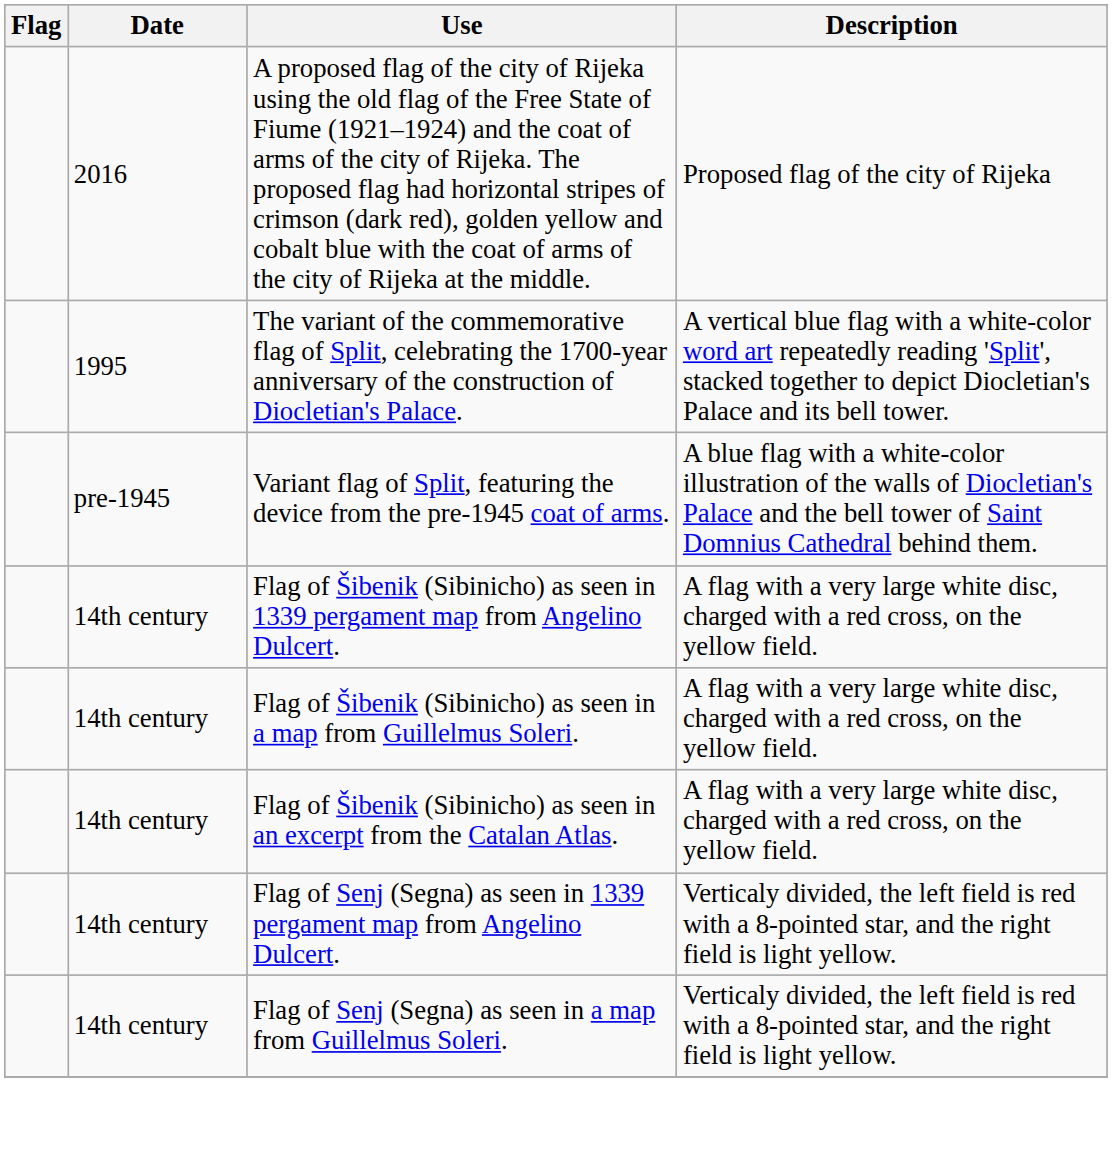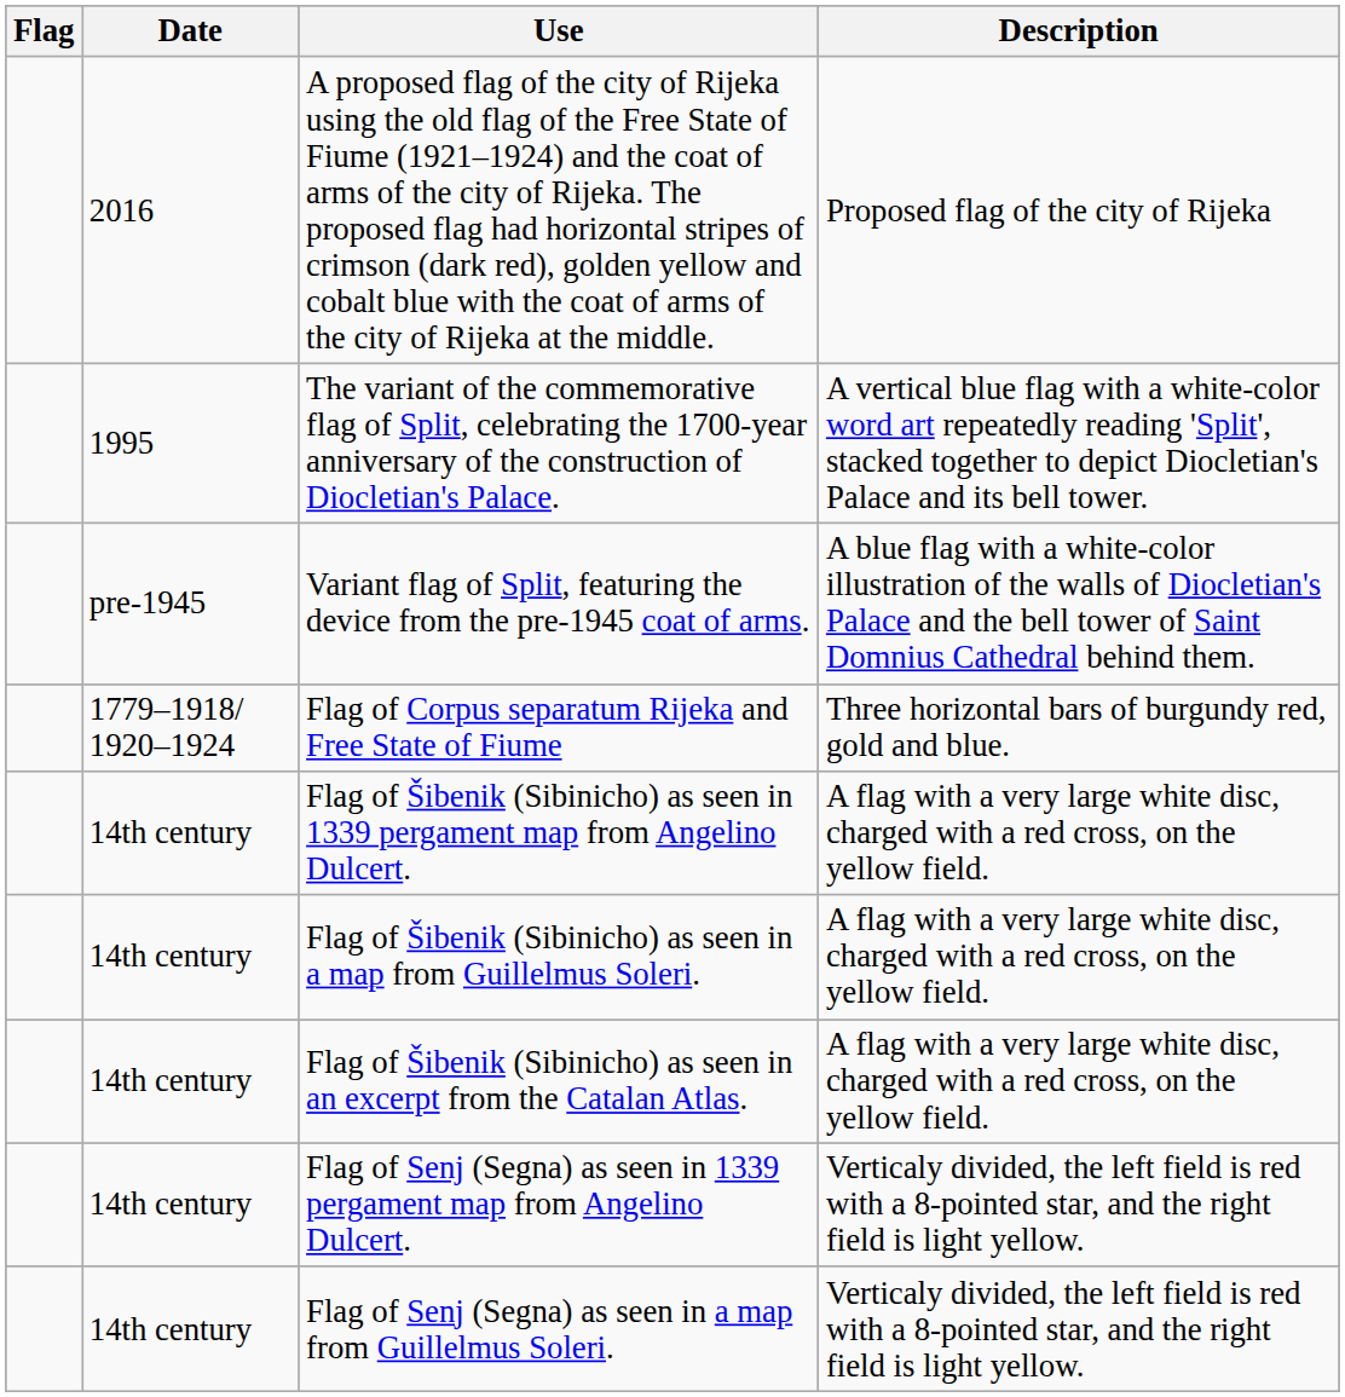 <table class="wikitable">
 <tr>
 <th>Flag</th>
 <th style="width:100px;">Date</th>
 <th style="width:250px;">Use</th>
 <th style="width:250px;">Description</th>
 </tr>
 <tr>
 <td></td>
 <td>2016</td>
 <td>A proposed flag of the city of Rijeka using the old flag of the Free State of Fiume (1921–1924) and the coat of arms of the city of Rijeka. The proposed flag had horizontal stripes of crimson (dark red), golden yellow and cobalt blue with the coat of arms of the city of Rijeka at the middle.</td>
 <td>Proposed flag of the city of Rijeka</td>
 </tr>
 <tr>
 <td></td>
 <td>1995</td>
 <td>The variant of the commemorative flag of <a href='#'>Split</a>, celebrating the 1700-year anniversary of the construction of <a href='#'>Diocletian's Palace</a>.</td>
 <td>A vertical blue flag with a white-color <a href='#'>word art</a> repeatedly reading '<a href='#'>Split</a>', stacked together to depict Diocletian's Palace and its bell tower.</td>
 </tr>
 <tr>
 <td></td>
 <td>pre-1945</td>
 <td>Variant flag of <a href='#'>Split</a>, featuring the device from the pre-1945 <a href='#'>coat of arms</a>.</td>
 <td>A blue flag with a white-color illustration of the walls of <a href='#'>Diocletian's Palace</a> and the bell tower of <a href='#'>Saint Domnius Cathedral</a> behind them.</td>
+</tr>
+<tr>
+<td></td>
+<td>1779–1918/ 1920–1924</td>
+<td>Flag of <a href='#'>Corpus separatum Rijeka</a> and <a href='#'>Free State of Fiume</a></td>
+<td>Three horizontal bars of burgundy red, gold and blue.</td>
 </tr>
 <tr>
 <td></td>
 <td>14th century</td>
 <td>Flag of <a href='#'>Šibenik</a> (Sibinicho) as seen in <a href='#'>1339 pergament map</a> from <a href='#'>Angelino Dulcert</a>.</td>
 <td>A flag with a very large white disc, charged with a red cross, on the yellow field.</td>
 </tr>
 <tr>
 <td></td>
 <td>14th century</td>
 <td>Flag of <a href='#'>Šibenik</a> (Sibinicho) as seen in <a href='#'>a map</a> from <a href='#'>Guillelmus Soleri</a>.</td>
 <td>A flag with a very large white disc, charged with a red cross, on the yellow field.</td>
 </tr>
 <tr>
 <td></td>
 <td>14th century</td>
 <td>Flag of <a href='#'>Šibenik</a> (Sibinicho) as seen in <a href='#'>an excerpt</a> from the <a href='#'>Catalan Atlas</a>.</td>
 <td>A flag with a very large white disc, charged with a red cross, on the yellow field.</td>
 </tr>
 <tr>
 <td></td>
 <td>14th century</td>
 <td>Flag of <a href='#'>Senj</a> (Segna) as seen in <a href='#'>1339 pergament map</a> from <a href='#'>Angelino Dulcert</a>.</td>
 <td>Verticaly divided, the left field is red with a 8-pointed star, and the right field is light yellow.</td>
 </tr>
 <tr>
 <td></td>
 <td>14th century</td>
 <td>Flag of <a href='#'>Senj</a> (Segna) as seen in <a href='#'>a map</a> from <a href='#'>Guillelmus Soleri</a>.</td>
 <td>Verticaly divided, the left field is red with a 8-pointed star, and the right field is light yellow.</td>
 </tr>
 <tr>
 </tr>
 </table>
